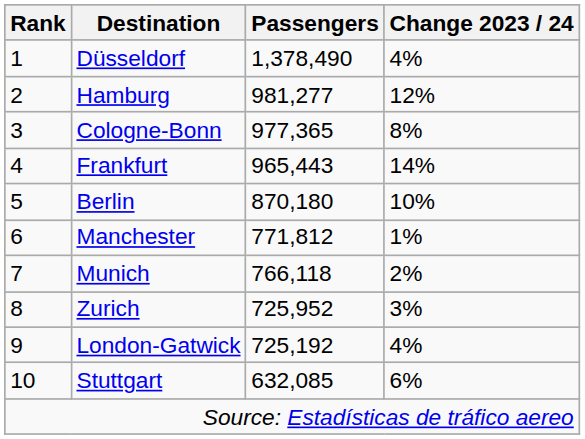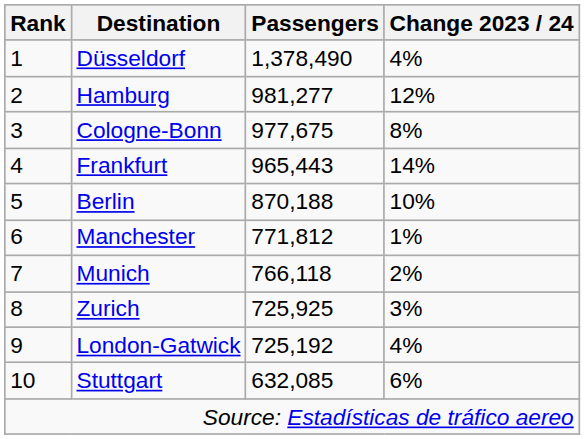 <table class="wikitable" style="font-size: 85%; width:align">
 <tr>
 <th>Rank</th>
 <th>Destination</th>
 <th>Passengers</th>
 <th>Change 2023 / 24</th>
 </tr>
 <tr>
 <td>1</td>
 <td><a href='#'>Düsseldorf</a></td>
 <td>1,378,490</td>
 <td> 4%</td>
 </tr>
 <tr>
 <td>2</td>
 <td><a href='#'>Hamburg</a></td>
 <td>981,277</td>
 <td> 12%</td>
 </tr>
 <tr>
 <td>3</td>
 <td><a href='#'>Cologne-Bonn</a></td>
-<td>977,365</td>
+<td>977,675</td>
 <td> 8%</td>
 </tr>
 <tr>
 <td>4</td>
 <td><a href='#'>Frankfurt</a></td>
 <td>965,443</td>
 <td> 14%</td>
 </tr>
 <tr>
 <td>5</td>
 <td><a href='#'>Berlin</a></td>
-<td>870,180</td>
+<td>870,188</td>
 <td> 10%</td>
 </tr>
 <tr>
 <td>6</td>
 <td><a href='#'>Manchester</a></td>
 <td>771,812</td>
 <td> 1%</td>
 </tr>
 <tr>
 <td>7</td>
 <td><a href='#'>Munich</a></td>
 <td>766,118</td>
 <td> 2%</td>
 </tr>
 <tr>
 <td>8</td>
 <td><a href='#'>Zurich</a></td>
-<td>725,952</td>
+<td>725,925</td>
 <td> 3%</td>
 </tr>
 <tr>
 <td>9</td>
 <td><a href='#'>London-Gatwick</a></td>
 <td>725,192</td>
 <td> 4%</td>
 </tr>
 <tr>
 <td>10</td>
 <td><a href='#'>Stuttgart</a></td>
 <td>632,085</td>
 <td> 6%</td>
 </tr>
 <tr>
 <td colspan="4" style="text-align:right;"><em>Source: <a href='#'>Estadísticas de tráfico aereo</a></em></td>
 </tr>
 </table>
